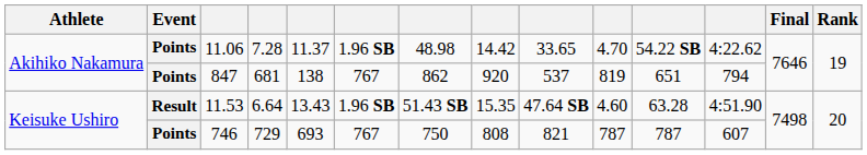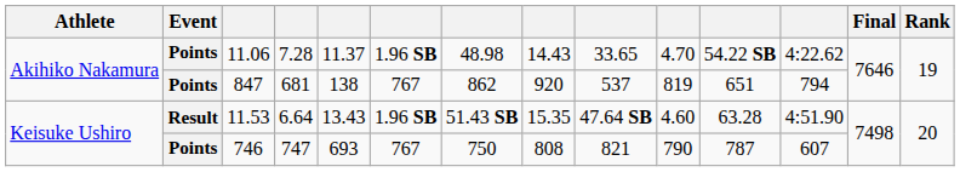 <table class="wikitable" style="font-size:90%">
 <tr>
 <th>Athlete</th>
 <th>Event</th>
 <th></th>
 <th></th>
 <th></th>
 <th></th>
 <th></th>
 <th></th>
 <th></th>
 <th></th>
 <th></th>
 <th></th>
 <th>Final</th>
 <th>Rank</th>
 </tr>
 <tr style=text-align:center>
 <td rowspan=2 style=text-align:left><a href='#'>Akihiko Nakamura</a></td>
 <th style="font-size:95%">Points</th>
 <td>11.06</td>
 <td>7.28</td>
 <td>11.37</td>
 <td>1.96 <strong>SB</strong></td>
 <td>48.98</td>
-<td>14.42</td>
+<td>14.43</td>
 <td>33.65</td>
 <td>4.70</td>
 <td>54.22 <strong>SB</strong></td>
 <td>4:22.62</td>
 <td rowspan=2>7646</td>
 <td rowspan=2>19</td>
 </tr>
 <tr style=text-align:center>
 <th style="font-size:95%">Points</th>
 <td>847</td>
 <td>681</td>
 <td>138</td>
 <td>767</td>
 <td>862</td>
 <td>920</td>
 <td>537</td>
 <td>819</td>
 <td>651</td>
 <td>794</td>
 </tr>
 <tr style=text-align:center>
 <td rowspan=2 style=text-align:left><a href='#'>Keisuke Ushiro</a></td>
 <th style="font-size:95%">Result</th>
 <td>11.53</td>
 <td>6.64</td>
 <td>13.43</td>
 <td>1.96 <strong>SB</strong></td>
 <td>51.43 <strong>SB</strong></td>
 <td>15.35</td>
 <td>47.64 <strong>SB</strong></td>
 <td>4.60</td>
 <td>63.28</td>
 <td>4:51.90</td>
 <td rowspan=2>7498</td>
 <td rowspan=2>20</td>
 </tr>
 <tr style=text-align:center>
 <th style="font-size:95%">Points</th>
 <td>746</td>
-<td>729</td>
+<td>747</td>
 <td>693</td>
 <td>767</td>
 <td>750</td>
 <td>808</td>
 <td>821</td>
-<td>787</td>
+<td>790</td>
 <td>787</td>
 <td>607</td>
 </tr>
 </table>
